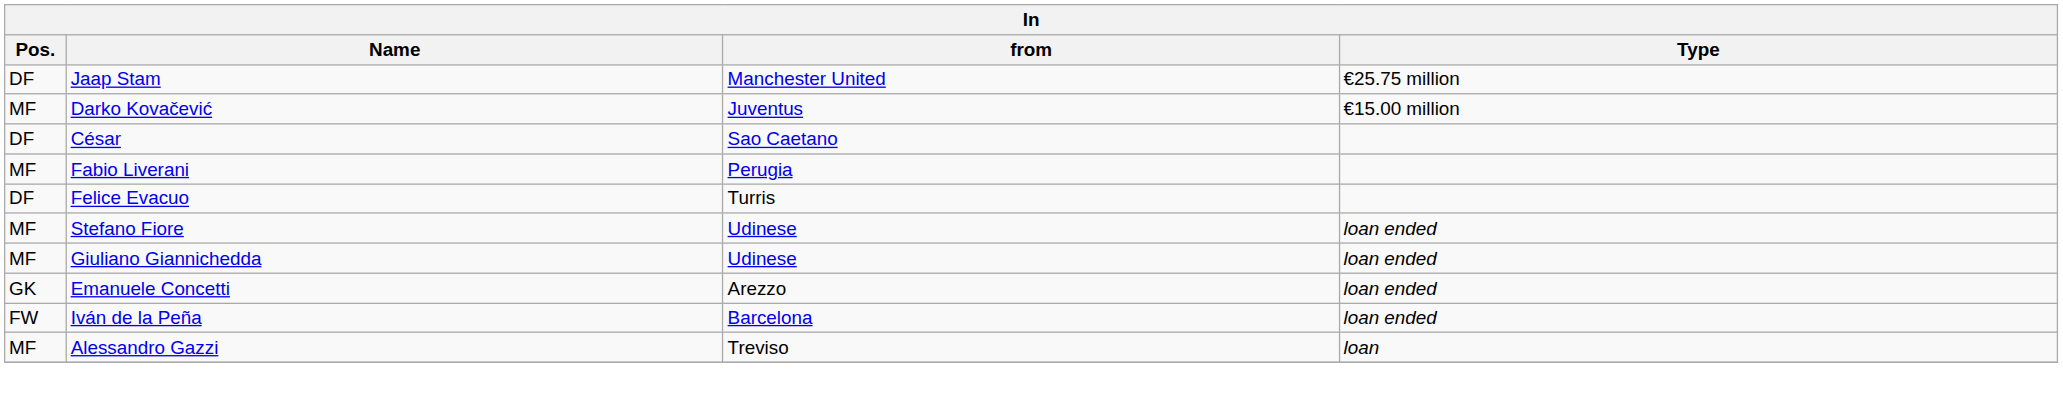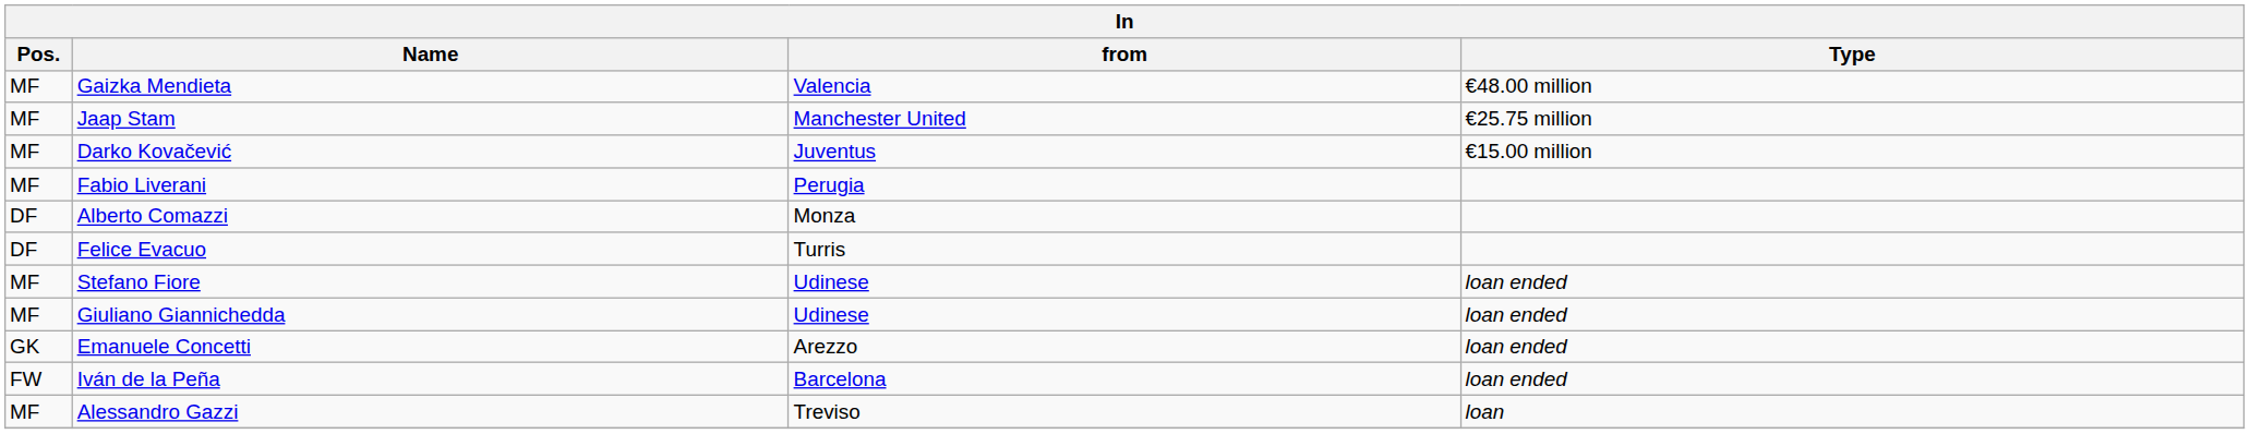 <table class="wikitable" style="font-size:90%;width:99%;">
 <tr>
 <th colspan="4">In</th>
 </tr>
 <tr>
 <th width=3%>Pos.</th>
 <th width=32%>Name</th>
 <th width=30%>from</th>
 <th width=35%>Type</th>
 </tr>
 <tr>
-<td>DF</td>
+<td>MF</td>
+<td><a href='#'>Gaizka Mendieta</a></td>
+<td><a href='#'>Valencia</a></td>
+<td>€48.00 million</td>
+</tr>
+<tr>
+<td>MF</td>
 <td><a href='#'>Jaap Stam</a></td>
 <td><a href='#'>Manchester United</a></td>
 <td>€25.75 million</td>
 </tr>
 <tr>
 <td>MF</td>
 <td><a href='#'>Darko Kovačević</a></td>
 <td><a href='#'>Juventus</a></td>
 <td>€15.00 million</td>
 </tr>
 <tr>
-<td>DF</td>
-<td><a href='#'>César</a></td>
-<td><a href='#'>Sao Caetano</a></td>
+<td>MF</td>
+<td><a href='#'>Fabio Liverani</a></td>
+<td><a href='#'>Perugia</a></td>
 <td></td>
 </tr>
 <tr>
-<td>MF</td>
-<td><a href='#'>Fabio Liverani</a></td>
-<td><a href='#'>Perugia</a></td>
+<td>DF</td>
+<td><a href='#'>Alberto Comazzi</a></td>
+<td>Monza</td>
 <td></td>
 </tr>
 <tr>
 <td>DF</td>
 <td><a href='#'>Felice Evacuo</a></td>
 <td>Turris</td>
 <td></td>
 </tr>
 <tr>
 <td>MF</td>
 <td><a href='#'>Stefano Fiore</a></td>
 <td><a href='#'>Udinese</a></td>
 <td><em>loan ended</em></td>
 </tr>
 <tr>
 <td>MF</td>
 <td><a href='#'>Giuliano Giannichedda</a></td>
 <td><a href='#'>Udinese</a></td>
 <td><em>loan ended</em></td>
 </tr>
 <tr>
 <td>GK</td>
 <td><a href='#'>Emanuele Concetti</a></td>
 <td>Arezzo</td>
 <td><em>loan ended</em></td>
 </tr>
 <tr>
 <td>FW</td>
 <td><a href='#'>Iván de la Peña</a></td>
 <td><a href='#'>Barcelona</a></td>
 <td><em>loan ended</em></td>
 </tr>
 <tr>
 <td>MF</td>
 <td><a href='#'>Alessandro Gazzi</a></td>
 <td>Treviso</td>
 <td><em>loan</em></td>
 </tr>
 <tr>
 </tr>
 </table>
